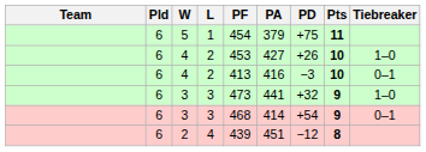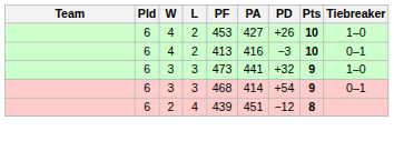 <table class="wikitable" style="text-align:center;">
 <tr>
 <th width=170>Team</th>
 <th width=25>Pld</th>
 <th width=25>W</th>
 <th width=25>L</th>
 <th width=35>PF</th>
 <th width=35>PA</th>
 <th width=35>PD</th>
 <th width=25>Pts</th>
 <th width=50>Tiebreaker</th>
-</tr>
-<tr bgcolor=ccffcc>
-<td align="left"></td>
-<td>6</td>
-<td>5</td>
-<td>1</td>
-<td>454</td>
-<td>379</td>
-<td>+75</td>
-<td><strong>11</strong></td>
-<td></td>
 </tr>
 <tr bgcolor=ccffcc>
 <td align="left"></td>
 <td>6</td>
 <td>4</td>
 <td>2</td>
 <td>453</td>
 <td>427</td>
 <td>+26</td>
 <td><strong>10</strong></td>
 <td>1–0</td>
 </tr>
 <tr bgcolor=ccffcc>
 <td align="left"></td>
 <td>6</td>
 <td>4</td>
 <td>2</td>
 <td>413</td>
 <td>416</td>
 <td>−3</td>
 <td><strong>10</strong></td>
 <td>0–1</td>
 </tr>
 <tr bgcolor=ccffcc>
 <td align="left"></td>
 <td>6</td>
 <td>3</td>
 <td>3</td>
 <td>473</td>
 <td>441</td>
 <td>+32</td>
 <td><strong>9</strong></td>
 <td>1–0</td>
 </tr>
 <tr bgcolor=ffcccc>
 <td align="left"></td>
 <td>6</td>
 <td>3</td>
 <td>3</td>
 <td>468</td>
 <td>414</td>
 <td>+54</td>
 <td><strong>9</strong></td>
 <td>0–1</td>
 </tr>
 <tr bgcolor=ffcccc>
 <td align="left"></td>
 <td>6</td>
 <td>2</td>
 <td>4</td>
 <td>439</td>
 <td>451</td>
 <td>−12</td>
 <td><strong>8</strong></td>
 <td></td>
 </tr>
 </table>
